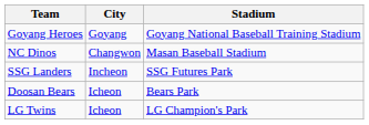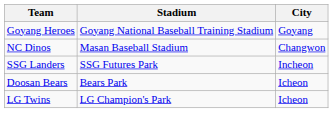 <table class = "wikitable sortable">
 <tr>
 <th>Team</th>
+<th>Stadium</th>
 <th>City</th>
-<th>Stadium</th>
 </tr>
 <tr>
 <td><a href='#'>Goyang Heroes</a></td>
+<td><a href='#'>Goyang National Baseball Training Stadium</a></td>
 <td><a href='#'>Goyang</a></td>
-<td><a href='#'>Goyang National Baseball Training Stadium</a></td>
 </tr>
 <tr>
 <td><a href='#'>NC Dinos</a></td>
+<td><a href='#'>Masan Baseball Stadium</a></td>
 <td><a href='#'>Changwon</a></td>
-<td><a href='#'>Masan Baseball Stadium</a></td>
 </tr>
 <tr>
 <td><a href='#'>SSG Landers</a></td>
+<td><a href='#'>SSG Futures Park</a></td>
 <td><a href='#'>Incheon</a></td>
-<td><a href='#'>SSG Futures Park</a></td>
 </tr>
 <tr>
 <td><a href='#'>Doosan Bears</a></td>
+<td><a href='#'>Bears Park</a></td>
 <td><a href='#'>Icheon</a></td>
-<td><a href='#'>Bears Park</a></td>
 </tr>
 <tr>
 <td><a href='#'>LG Twins</a></td>
+<td><a href='#'>LG Champion's Park</a></td>
 <td><a href='#'>Icheon</a></td>
-<td><a href='#'>LG Champion's Park</a></td>
 </tr>
 </table>
